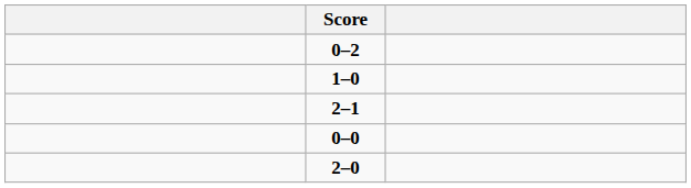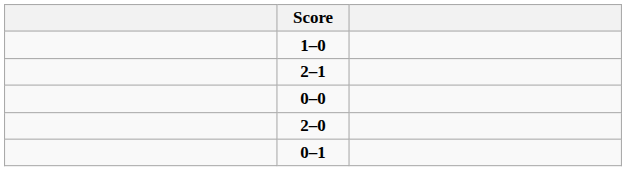 <table class="wikitable" style="text-align: center; font-size:100% ">
 <tr>
 <th align="right" width="250"></th>
 <th width="60">Score</th>
 <th align="left" width="250"></th>
-</tr>
-<tr>
-<td align=left></td>
-<td align=center><strong>0–2</strong></td>
-<td align=left><strong></strong></td>
 </tr>
 <tr>
 <td align=left><strong></strong></td>
 <td align=center><strong>1–0</strong></td>
 <td align=left></td>
 </tr>
 <tr>
 <td align=left><strong></strong></td>
 <td align=center><strong>2–1</strong></td>
 <td align=left></td>
 </tr>
 <tr>
 <td align=left></td>
 <td align=center><strong>0–0</strong></td>
 <td align=left></td>
 </tr>
 <tr>
 <td align=left><strong></strong></td>
 <td align=center><strong>2–0</strong></td>
 <td align=left></td>
 </tr>
+<tr>
+<td align=left></td>
+<td align=center><strong>0–1</strong></td>
+<td align=left><strong></strong></td>
+</tr>
 </table>
